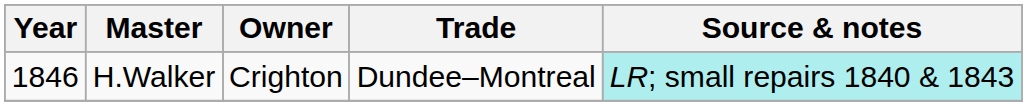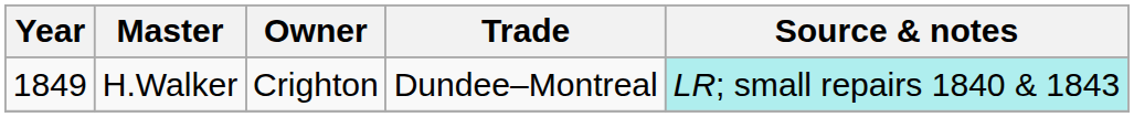 <table class=" wikitable">
 <tr>
 <th>Year</th>
 <th>Master</th>
 <th>Owner</th>
 <th>Trade</th>
 <th>Source & notes</th>
 </tr>
 <tr>
-<td>1846</td>
+<td>1849</td>
 <td>H.Walker</td>
 <td>Crighton</td>
 <td>Dundee–Montreal</td>
 <td style="background: paleturquoise;"><em>LR</em>; small repairs 1840 & 1843</td>
 </tr>
 <tr>
 </tr>
 </table>
